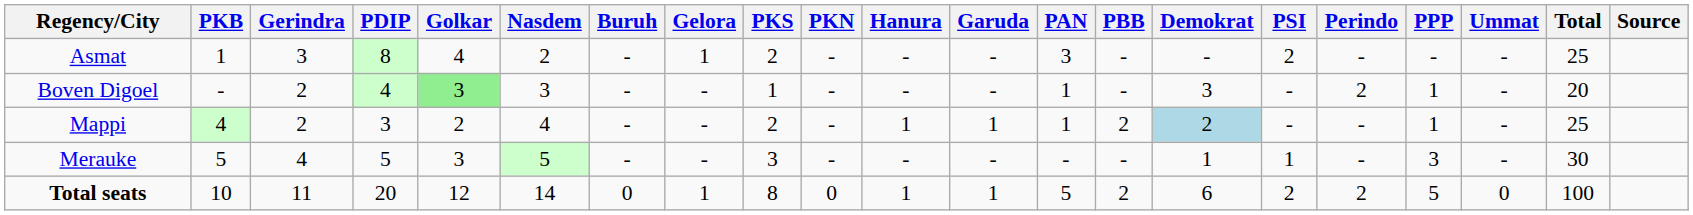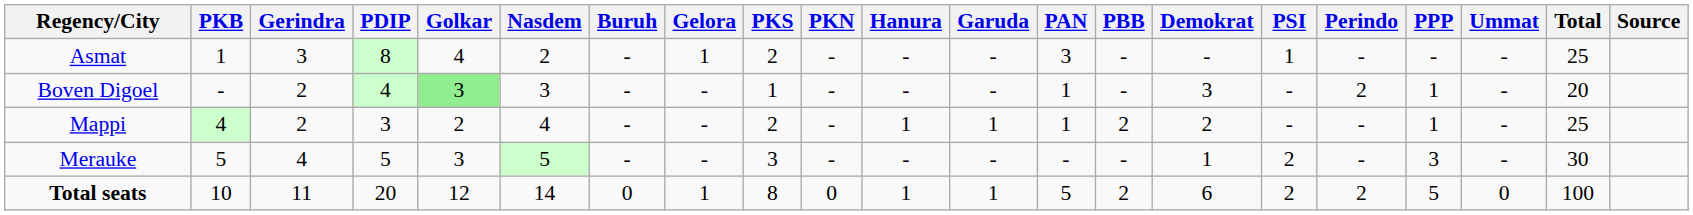 <table class="wikitable sortable" style="text-align:center">
 <tr>
 <th scope=col width=10%>Regency/City</th>
 <th scope=col width=3%><a href='#'>PKB</a></th>
 <th scope=col width=3%><a href='#'>Gerindra</a></th>
 <th scope=col width=3%><a href='#'>PDIP</a></th>
 <th scope=col width=3%><a href='#'>Golkar</a></th>
 <th scope=col width=3%><a href='#'>Nasdem</a></th>
 <th scope=col width=3%><a href='#'>Buruh</a></th>
 <th scope=col width=3%><a href='#'>Gelora</a></th>
 <th scope=col width=3%><a href='#'>PKS</a></th>
 <th scope=col width=3%><a href='#'>PKN</a></th>
 <th scope=col width=3%><a href='#'>Hanura</a></th>
 <th scope=col width=3%><a href='#'>Garuda</a></th>
 <th scope=col width=3%><a href='#'>PAN</a></th>
 <th scope=col width=3%><a href='#'>PBB</a></th>
 <th scope=col width=3%><a href='#'>Demokrat</a></th>
 <th scope=col width=3%><a href='#'>PSI</a></th>
 <th scope=col width=3%><a href='#'>Perindo</a></th>
 <th scope=col width=3%><a href='#'>PPP</a></th>
 <th scope=col width=3%><a href='#'>Ummat</a></th>
 <th scope=col width=3%>Total</th>
 <th scope=col width=3%>Source</th>
 </tr>
 <tr>
 <td><a href='#'>Asmat</a></td>
 <td>1</td>
 <td>3</td>
 <td style="background:#cfc;">8</td>
 <td>4</td>
 <td>2</td>
 <td>-</td>
 <td>1</td>
 <td>2</td>
 <td>-</td>
 <td>-</td>
 <td>-</td>
 <td>3</td>
 <td>-</td>
 <td>-</td>
-<td>2</td>
+<td>1</td>
 <td>-</td>
 <td>-</td>
 <td>-</td>
 <td>25</td>
 <td></td>
 </tr>
 <tr>
 <td><a href='#'>Boven Digoel</a></td>
 <td>-</td>
 <td>2</td>
 <td style="background:#cfc;">4</td>
 <td style="background: lightgreen;">3</td>
 <td>3</td>
 <td>-</td>
 <td>-</td>
 <td>1</td>
 <td>-</td>
 <td>-</td>
 <td>-</td>
 <td>1</td>
 <td>-</td>
 <td>3</td>
 <td>-</td>
 <td>2</td>
 <td>1</td>
 <td>-</td>
 <td>20</td>
 <td></td>
 </tr>
 <tr>
 <td><a href='#'>Mappi</a></td>
 <td style="background:#cfc;">4</td>
 <td>2</td>
 <td>3</td>
 <td>2</td>
 <td>4</td>
 <td>-</td>
 <td>-</td>
 <td>2</td>
 <td>-</td>
 <td>1</td>
 <td>1</td>
 <td>1</td>
 <td>2</td>
-<td style="background: lightblue;">2</td>
+<td>2</td>
 <td>-</td>
 <td>-</td>
 <td>1</td>
 <td>-</td>
 <td>25</td>
 <td></td>
 </tr>
 <tr>
 <td><a href='#'>Merauke</a></td>
 <td>5</td>
 <td>4</td>
 <td>5</td>
 <td>3</td>
 <td style="background:#cfc;">5</td>
 <td>-</td>
 <td>-</td>
 <td>3</td>
 <td>-</td>
 <td>-</td>
 <td>-</td>
 <td>-</td>
 <td>-</td>
 <td>1</td>
-<td>1</td>
+<td>2</td>
 <td>-</td>
 <td>3</td>
 <td>-</td>
 <td>30</td>
 <td></td>
 </tr>
 <tr>
 <td><strong>Total seats</strong></td>
 <td>10</td>
 <td>11</td>
 <td>20</td>
 <td>12</td>
 <td>14</td>
 <td>0</td>
 <td>1</td>
 <td>8</td>
 <td>0</td>
 <td>1</td>
 <td>1</td>
 <td>5</td>
 <td>2</td>
 <td>6</td>
 <td>2</td>
 <td>2</td>
 <td>5</td>
 <td>0</td>
 <td>100</td>
 </tr>
 </table>
